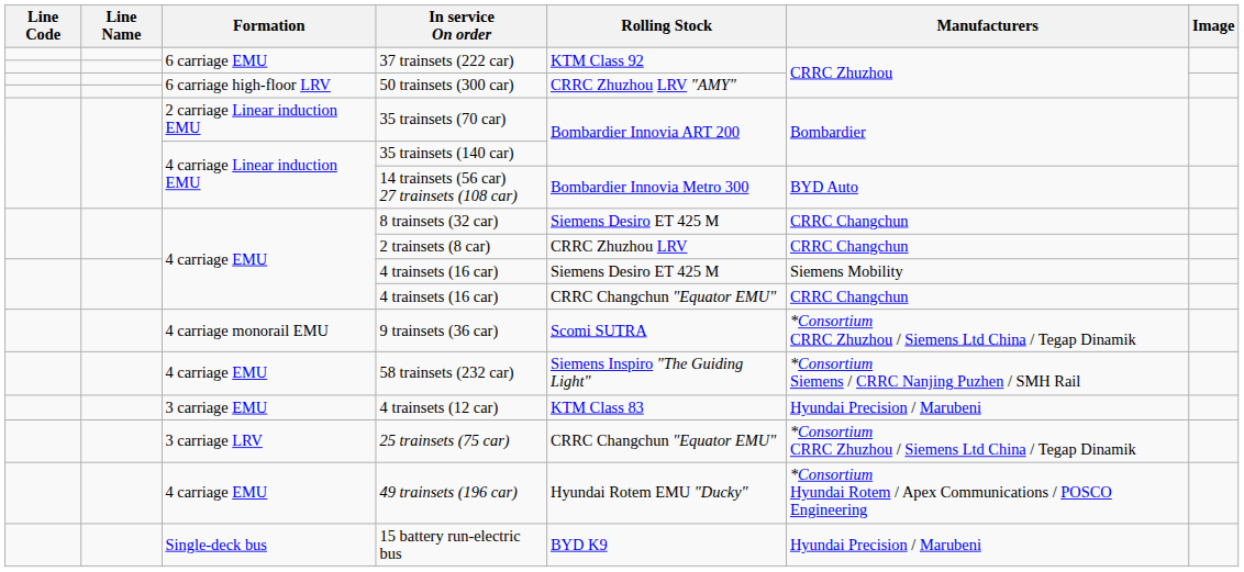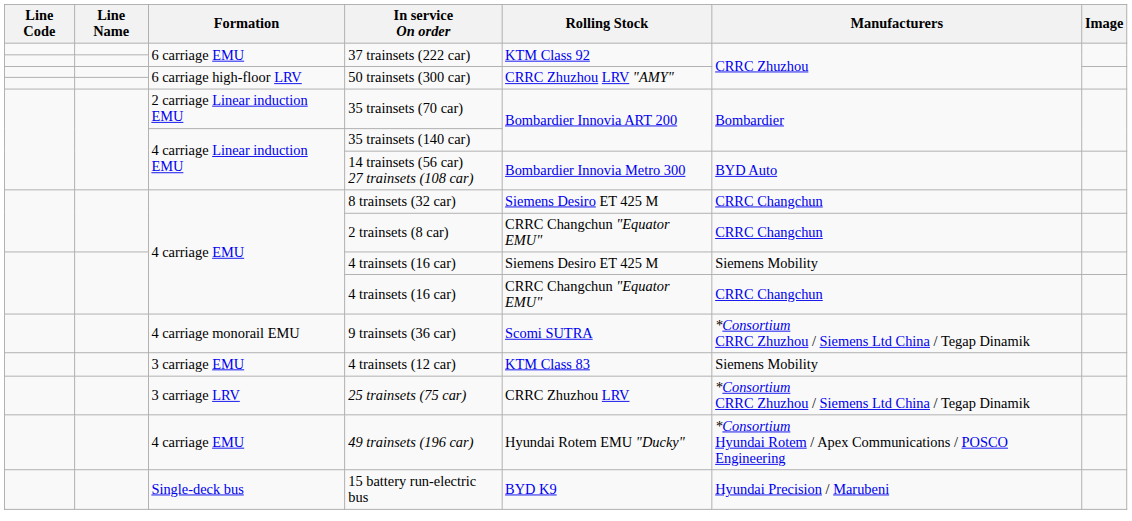 <table class="wikitable">
 <tr>
 <th>Line Code</th>
 <th>Line Name</th>
 <th>Formation</th>
 <th>In service <br><em>On order</em></th>
 <th>Rolling Stock</th>
 <th>Manufacturers</th>
 <th>Image</th>
 </tr>
 <tr align=>
 <td align=center></td>
 <td></td>
 <td rowspan="2">6 carriage <a href='#'>EMU</a></td>
 <td rowspan="2">37 trainsets (222 car)</td>
 <td rowspan="2"><a href='#'>KTM Class 92</a></td>
 <td rowspan="4"> <a href='#'>CRRC Zhuzhou</a></td>
 <td rowspan="2"></td>
 </tr>
 <tr align=>
 <td align=center></td>
 <td></td>
 </tr>
 <tr align=>
 <td align=center></td>
 <td></td>
 <td rowspan="2">6 carriage high-floor <a href='#'>LRV</a></td>
 <td rowspan="2">50 trainsets (300 car)</td>
 <td rowspan="2"><a href='#'>CRRC Zhuzhou</a> <a href='#'>LRV</a> <em>"AMY"</em></td>
 <td rowspan="2"></td>
 </tr>
 <tr align=>
 <td align=center></td>
 <td></td>
 </tr>
 <tr align=>
 <td rowspan="3" align=center></td>
 <td rowspan="3"></td>
 <td>2 carriage <a href='#'>Linear induction</a> <a href='#'>EMU</a></td>
 <td>35 trainsets (70 car)</td>
 <td rowspan="2"><a href='#'>Bombardier Innovia ART 200</a></td>
 <td rowspan="2"> <a href='#'>Bombardier</a></td>
 <td rowspan="2"></td>
 </tr>
 <tr align=>
 <td rowspan="2">4 carriage <a href='#'>Linear induction</a> <a href='#'>EMU</a></td>
 <td>35 trainsets (140 car)</td>
 </tr>
 <tr align=>
 <td>14 trainsets (56 car)<br><em>27 trainsets (108 car)</em></td>
 <td><a href='#'>Bombardier Innovia Metro 300</a></td>
 <td> <a href='#'>BYD Auto</a></td>
 <td rowspan="1"></td>
 </tr>
 <tr align=>
 <td rowspan="2" align=center></td>
 <td rowspan="2"></td>
 <td rowspan="4">4 carriage <a href='#'>EMU</a></td>
 <td>8 trainsets (32 car)</td>
 <td><a href='#'>Siemens Desiro</a> ET 425 M</td>
 <td> <a href='#'>CRRC Changchun</a></td>
 <td></td>
 </tr>
 <tr align=>
 <td>2 trainsets (8 car)</td>
-<td>CRRC Zhuzhou <a href='#'>LRV</a></td>
+<td>CRRC Changchun <em>"Equator EMU"</em></td>
 <td> <a href='#'>CRRC Changchun</a></td>
 <td></td>
 </tr>
 <tr align=>
 <td rowspan="2" align=center></td>
 <td rowspan="2"></td>
 <td>4 trainsets (16 car)</td>
 <td>Siemens Desiro ET 425 M</td>
 <td> Siemens Mobility</td>
 <td></td>
 </tr>
 <tr align=>
 <td>4 trainsets (16 car)</td>
 <td>CRRC Changchun <em>"Equator EMU"</em></td>
 <td> <a href='#'>CRRC Changchun</a></td>
 <td></td>
 </tr>
 <tr align=>
 <td align=center></td>
 <td></td>
 <td>4 carriage monorail EMU</td>
 <td>9 trainsets (36 car)</td>
 <td><a href='#'>Scomi SUTRA</a></td>
 <td><em>*<a href='#'>Consortium</a></em> <br> <a href='#'>CRRC Zhuzhou</a> /  <a href='#'>Siemens Ltd China</a> /   Tegap Dinamik</td>
 <td></td>
 </tr>
 <tr align=>
 <td align=center></td>
 <td></td>
-<td>4 carriage <a href='#'>EMU</a></td>
-<td>58 trainsets (232 car)</td>
-<td><a href='#'>Siemens Inspiro</a> <em>"The Guiding Light"</em></td>
-<td><em>*<a href='#'>Consortium</a></em><br> <a href='#'>Siemens</a> /  <a href='#'>CRRC Nanjing Puzhen</a> /  SMH Rail</td>
-<td></td>
-</tr>
-<tr align=>
-<td align=center></td>
-<td></td>
 <td>3 carriage <a href='#'>EMU</a></td>
 <td>4 trainsets (12 car)</td>
 <td><a href='#'>KTM Class 83</a></td>
-<td> <a href='#'>Hyundai Precision</a> /  <a href='#'>Marubeni</a></td>
+<td> Siemens Mobility</td>
 <td></td>
 </tr>
 <tr align=>
 <td align=center></td>
 <td></td>
 <td>3 carriage <a href='#'>LRV</a></td>
 <td><em>25 trainsets (75 car)</em></td>
-<td>CRRC Changchun <em>"Equator EMU"</em></td>
+<td>CRRC Zhuzhou <a href='#'>LRV</a></td>
 <td><em>*<a href='#'>Consortium</a></em> <br> <a href='#'>CRRC Zhuzhou</a> /  <a href='#'>Siemens Ltd China</a> /   Tegap Dinamik</td>
 <td></td>
 </tr>
 <tr align=>
 <td align=center></td>
 <td></td>
 <td>4 carriage <a href='#'>EMU</a></td>
 <td><em>49 trainsets (196 car)</em></td>
 <td>Hyundai Rotem EMU <em>"Ducky"</em></td>
 <td><em>*<a href='#'>Consortium</a></em> <br> <a href='#'>Hyundai Rotem</a> /  Apex Communications /  <a href='#'>POSCO Engineering</a></td>
 <td></td>
 </tr>
 <tr align=>
 <td align=center></td>
 <td></td>
 <td><a href='#'>Single-deck bus</a></td>
 <td>15 battery run-electric bus</td>
 <td><a href='#'>BYD K9</a></td>
 <td> <a href='#'>Hyundai Precision</a> /  <a href='#'>Marubeni</a></td>
 <td></td>
 </tr>
 </table>
